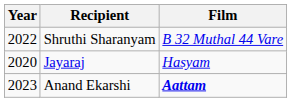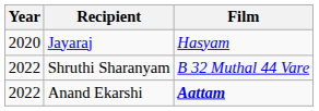 <table class="wikitable">
 <tr>
 <th>Year</th>
 <th>Recipient</th>
 <th>Film</th>
 </tr>
 <tr>
+<td>2020</td>
+<td><a href='#'>Jayaraj</a></td>
+<td><em><a href='#'>Hasyam</a></em></td>
+</tr>
+<tr>
 <td>2022</td>
 <td>Shruthi Sharanyam</td>
 <td><em><a href='#'>B 32 Muthal 44 Vare</a></em></td>
 </tr>
 <tr>
-<td>2020</td>
-<td><a href='#'>Jayaraj</a></td>
-<td><em><a href='#'>Hasyam</a></em></td>
-</tr>
-<tr>
-<td>2023</td>
+<td>2022</td>
 <td>Anand Ekarshi</td>
 <td><strong><em><a href='#'>Aattam</a></em></strong></td>
 </tr>
 </table>
